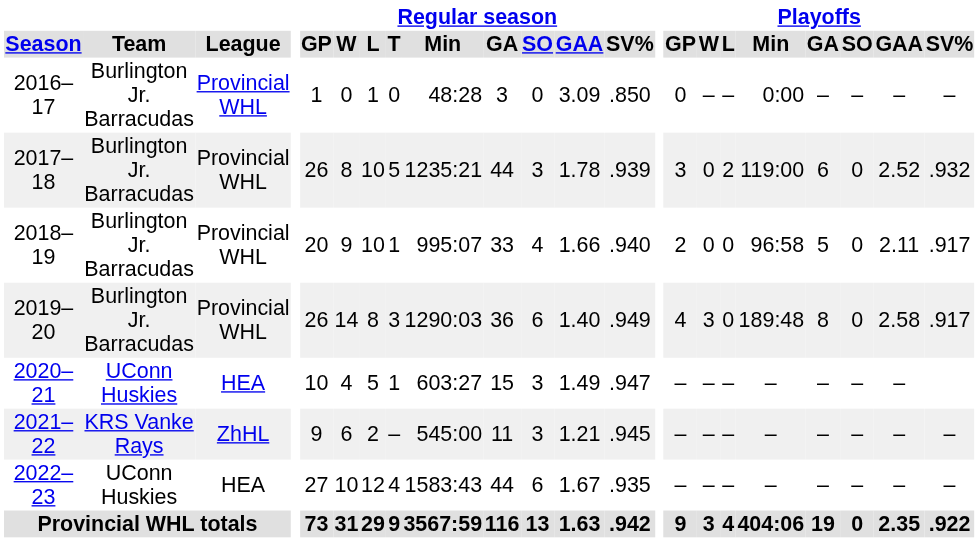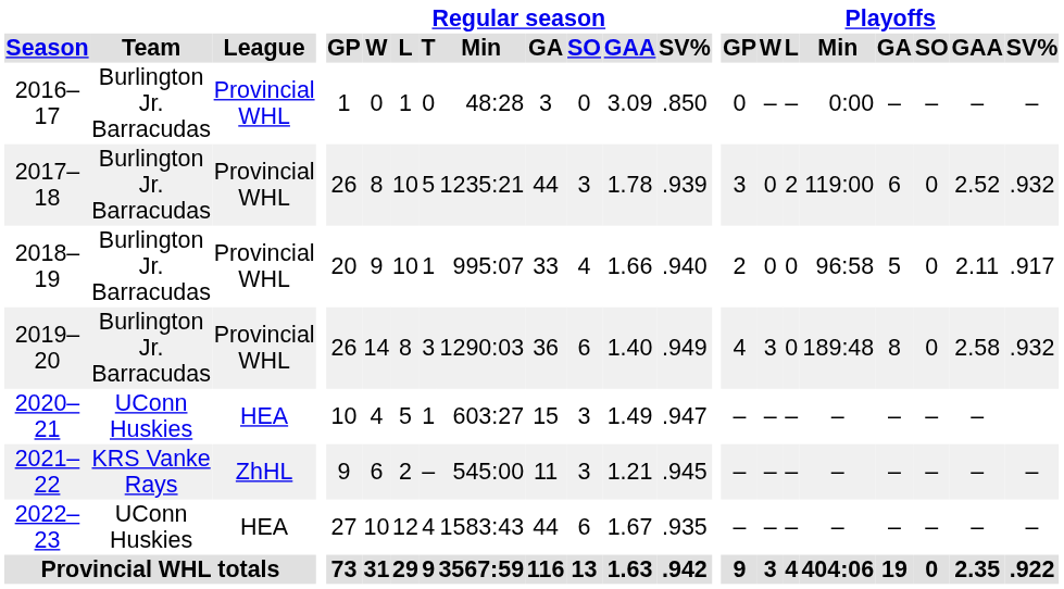 <table border="0" cellpadding="1" cellspacing="0" width="" style="text-align:center">
 <tr>
 <th colspan="3" bgcolor="#ffffff"> </th>
 <th rowspan="78" bgcolor="#ffffff"> </th>
 <th colspan="9"><a href='#'>Regular season</a></th>
 <th rowspan="78" bgcolor="#ffffff"> </th>
 <th colspan="9"><a href='#'>Playoffs</a></th>
 </tr>
 <tr bgcolor="#e0e0e0">
 <th><a href='#'>Season</a></th>
 <th>Team</th>
 <th>League</th>
 <th>GP</th>
 <th>W</th>
 <th>L</th>
 <th>T</th>
 <th>Min</th>
 <th>GA</th>
 <th><a href='#'>SO</a></th>
 <th><a href='#'>GAA</a></th>
 <th>SV%</th>
 <th>GP</th>
 <th>W</th>
 <th>L</th>
 <th>Min</th>
 <th>GA</th>
 <th>SO</th>
 <th>GAA</th>
 <th>SV%</th>
 </tr>
 <tr>
 <td>2016–17</td>
 <td>Burlington Jr. Barracudas</td>
 <td><a href='#'>Provincial WHL</a></td>
 <td>1</td>
 <td>0</td>
 <td>1</td>
 <td>0</td>
 <td align=right>48:28</td>
 <td>3</td>
 <td>0</td>
 <td>3.09</td>
 <td>.850</td>
 <td>0</td>
 <td>–</td>
 <td>–</td>
 <td align=right>0:00</td>
 <td>–</td>
 <td>–</td>
 <td>–</td>
 <td>–</td>
 </tr>
 <tr bgcolor="#f0f0f0">
 <td>2017–18</td>
 <td>Burlington Jr. Barracudas</td>
 <td>Provincial WHL</td>
 <td>26</td>
 <td>8</td>
 <td>10</td>
 <td>5</td>
 <td align=right>1235:21</td>
 <td>44</td>
 <td>3</td>
 <td>1.78</td>
 <td>.939</td>
 <td>3</td>
 <td>0</td>
 <td>2</td>
 <td align=right>119:00</td>
 <td>6</td>
 <td>0</td>
 <td>2.52</td>
 <td>.932</td>
 </tr>
 <tr>
 <td>2018–19</td>
 <td>Burlington Jr. Barracudas</td>
 <td>Provincial WHL</td>
 <td>20</td>
 <td>9</td>
 <td>10</td>
 <td>1</td>
 <td align=right>995:07</td>
 <td>33</td>
 <td>4</td>
 <td>1.66</td>
 <td>.940</td>
 <td>2</td>
 <td>0</td>
 <td>0</td>
 <td align=right>96:58</td>
 <td>5</td>
 <td>0</td>
 <td>2.11</td>
 <td>.917</td>
 </tr>
 <tr bgcolor="#f0f0f0">
 <td>2019–20</td>
 <td>Burlington Jr. Barracudas</td>
 <td>Provincial WHL</td>
 <td>26</td>
 <td>14</td>
 <td>8</td>
 <td>3</td>
 <td align=right>1290:03</td>
 <td>36</td>
 <td>6</td>
 <td>1.40</td>
 <td>.949</td>
 <td>4</td>
 <td>3</td>
 <td>0</td>
 <td align=right>189:48</td>
 <td>8</td>
 <td>0</td>
 <td>2.58</td>
-<td>.917</td>
+<td>.932</td>
 </tr>
 <tr>
 <td><a href='#'>2020–21</a></td>
 <td><a href='#'>UConn Huskies</a></td>
 <td><a href='#'>HEA</a></td>
 <td>10</td>
 <td>4</td>
 <td>5</td>
 <td>1</td>
 <td align=right>603:27</td>
 <td>15</td>
 <td>3</td>
 <td>1.49</td>
 <td>.947</td>
 <td –>–</td>
 <td>–</td>
 <td>–</td>
 <td>–</td>
 <td>–</td>
 <td>–</td>
 <td>–</td>
 </tr>
 <tr bgcolor="#f0f0f0">
 <td><a href='#'>2021–22</a></td>
 <td><a href='#'>KRS Vanke Rays</a></td>
 <td><a href='#'>ZhHL</a></td>
 <td>9</td>
 <td>6</td>
 <td>2</td>
 <td>–</td>
 <td align=right>545:00</td>
 <td>11</td>
 <td>3</td>
 <td>1.21</td>
 <td>.945</td>
 <td>–</td>
 <td>–</td>
 <td>–</td>
 <td>–</td>
 <td>–</td>
 <td>–</td>
 <td>–</td>
 <td>–</td>
 </tr>
 <tr>
 <td><a href='#'>2022–23</a></td>
 <td>UConn Huskies</td>
 <td>HEA</td>
 <td>27</td>
 <td>10</td>
 <td>12</td>
 <td>4</td>
 <td align=right>1583:43</td>
 <td>44</td>
 <td>6</td>
 <td>1.67</td>
 <td>.935</td>
 <td>–</td>
 <td>–</td>
 <td>–</td>
 <td>–</td>
 <td>–</td>
 <td>–</td>
 <td>–</td>
 <td>–</td>
 </tr>
 <tr bgcolor="#e0e0e0">
 <th colspan="3">Provincial WHL totals</th>
 <th>73</th>
 <th>31</th>
 <th>29</th>
 <th>9</th>
 <th align=right>3567:59</th>
 <th>116</th>
 <th>13</th>
 <th>1.63</th>
 <th>.942</th>
 <th>9</th>
 <th>3</th>
 <th>4</th>
 <th align=right>404:06</th>
 <th>19</th>
 <th>0</th>
 <th>2.35</th>
 <th>.922</th>
 </tr>
 </table>
